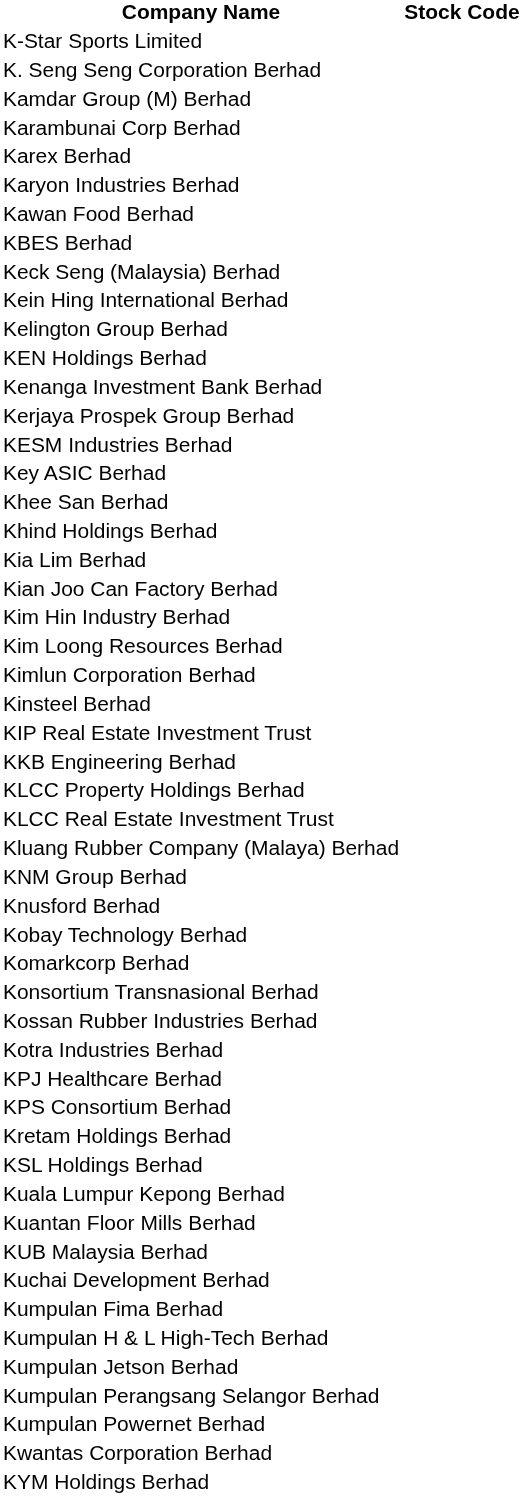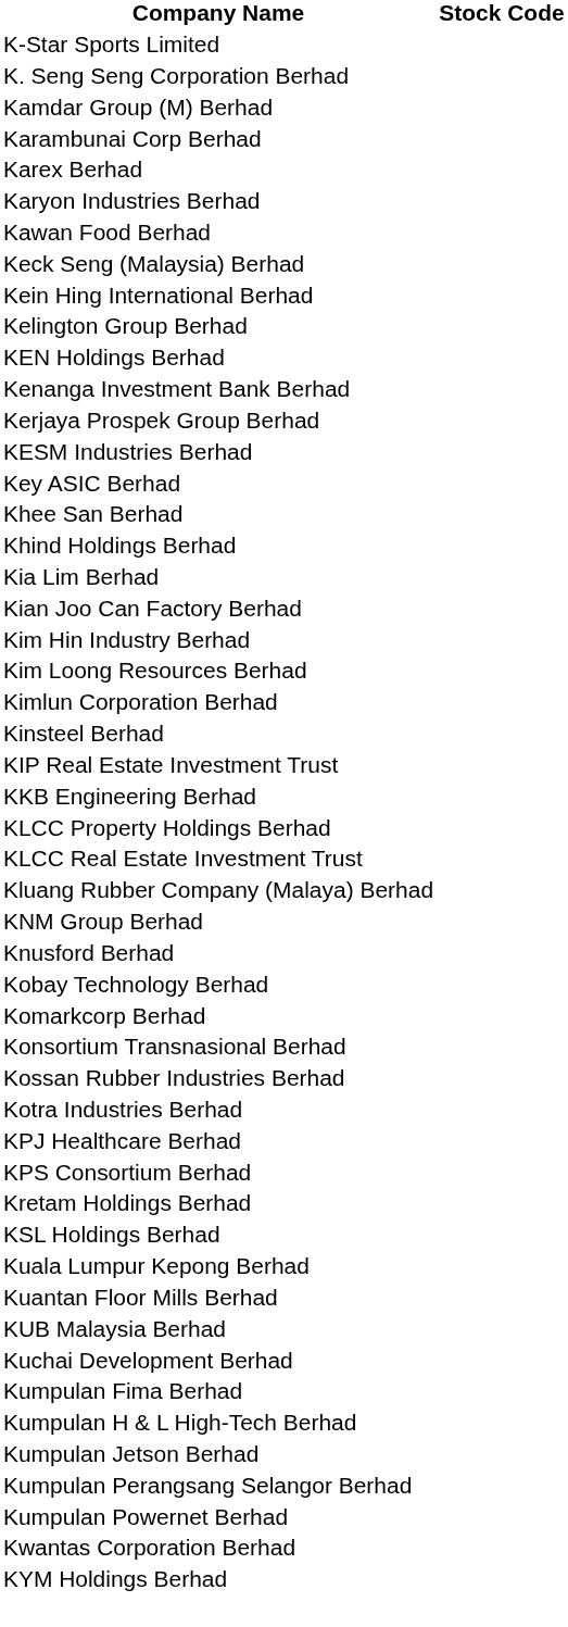 <table style="background:transparent;">
 <tr>
 <th>Company Name</th>
 <th>Stock Code</th>
 </tr>
 <tr>
 <td>K-Star Sports Limited</td>
 <td></td>
 </tr>
 <tr>
 <td>K. Seng Seng Corporation Berhad</td>
 <td></td>
 </tr>
 <tr>
 <td>Kamdar Group (M) Berhad</td>
 <td></td>
 </tr>
 <tr>
 <td>Karambunai Corp Berhad</td>
 <td></td>
 </tr>
 <tr>
 <td>Karex Berhad</td>
 <td></td>
 </tr>
 <tr>
 <td>Karyon Industries Berhad</td>
 <td></td>
 </tr>
 <tr>
 <td>Kawan Food Berhad</td>
-<td></td>
-</tr>
-<tr>
-<td>KBES Berhad</td>
 <td></td>
 </tr>
 <tr>
 <td>Keck Seng (Malaysia) Berhad</td>
 <td></td>
 </tr>
 <tr>
 <td>Kein Hing International Berhad</td>
 <td></td>
 </tr>
 <tr>
 <td>Kelington Group Berhad</td>
 <td></td>
 </tr>
 <tr>
 <td>KEN Holdings Berhad</td>
 <td></td>
 </tr>
 <tr>
 <td>Kenanga Investment Bank Berhad</td>
 <td></td>
 </tr>
 <tr>
 <td>Kerjaya Prospek Group Berhad</td>
 <td></td>
 </tr>
 <tr>
 <td>KESM Industries Berhad</td>
 <td></td>
 </tr>
 <tr>
 <td>Key ASIC Berhad</td>
 <td></td>
 </tr>
 <tr>
 <td>Khee San Berhad</td>
 <td></td>
 </tr>
 <tr>
 <td>Khind Holdings Berhad</td>
 <td></td>
 </tr>
 <tr>
 <td>Kia Lim Berhad</td>
 <td></td>
 </tr>
 <tr>
 <td>Kian Joo Can Factory Berhad</td>
 <td></td>
 </tr>
 <tr>
 <td>Kim Hin Industry Berhad</td>
 <td></td>
 </tr>
 <tr>
 <td>Kim Loong Resources Berhad</td>
 <td></td>
 </tr>
 <tr>
 <td>Kimlun Corporation Berhad</td>
 <td></td>
 </tr>
 <tr>
 <td>Kinsteel Berhad</td>
 <td></td>
 </tr>
 <tr>
 <td>KIP Real Estate Investment Trust</td>
 <td></td>
 </tr>
 <tr>
 <td>KKB Engineering Berhad</td>
 <td></td>
 </tr>
 <tr>
 <td>KLCC Property Holdings Berhad</td>
 <td></td>
 </tr>
 <tr>
 <td>KLCC Real Estate Investment Trust</td>
 <td></td>
 </tr>
 <tr>
 <td>Kluang Rubber Company (Malaya) Berhad</td>
 <td></td>
 </tr>
 <tr>
 <td>KNM Group Berhad</td>
 <td></td>
 </tr>
 <tr>
 <td>Knusford Berhad</td>
 <td></td>
 </tr>
 <tr>
 <td>Kobay Technology Berhad</td>
 <td></td>
 </tr>
 <tr>
 <td>Komarkcorp Berhad</td>
 <td></td>
 </tr>
 <tr>
 <td>Konsortium Transnasional Berhad</td>
 <td></td>
 </tr>
 <tr>
 <td>Kossan Rubber Industries Berhad</td>
 <td></td>
 </tr>
 <tr>
 <td>Kotra Industries Berhad</td>
 <td></td>
 </tr>
 <tr>
 <td>KPJ Healthcare Berhad</td>
 <td></td>
 </tr>
 <tr>
 <td>KPS Consortium Berhad</td>
 <td></td>
 </tr>
 <tr>
 <td>Kretam Holdings Berhad</td>
 <td></td>
 </tr>
 <tr>
 <td>KSL Holdings Berhad</td>
 <td></td>
 </tr>
 <tr>
 <td>Kuala Lumpur Kepong Berhad</td>
 <td></td>
 </tr>
 <tr>
 <td>Kuantan Floor Mills Berhad</td>
 <td></td>
 </tr>
 <tr>
 <td>KUB Malaysia Berhad</td>
 <td></td>
 </tr>
 <tr>
 <td>Kuchai Development Berhad</td>
 <td></td>
 </tr>
 <tr>
 <td>Kumpulan Fima Berhad</td>
 <td></td>
 </tr>
 <tr>
 <td>Kumpulan H & L High-Tech Berhad</td>
 <td></td>
 </tr>
 <tr>
 <td>Kumpulan Jetson Berhad</td>
 <td></td>
 </tr>
 <tr>
 <td>Kumpulan Perangsang Selangor Berhad</td>
 <td></td>
 </tr>
 <tr>
 <td>Kumpulan Powernet Berhad</td>
 <td></td>
 </tr>
 <tr>
 <td>Kwantas Corporation Berhad</td>
 <td></td>
 </tr>
 <tr>
 <td>KYM Holdings Berhad</td>
 <td></td>
 </tr>
 </table>
